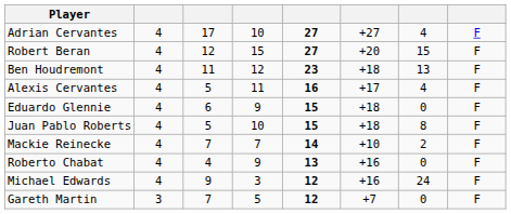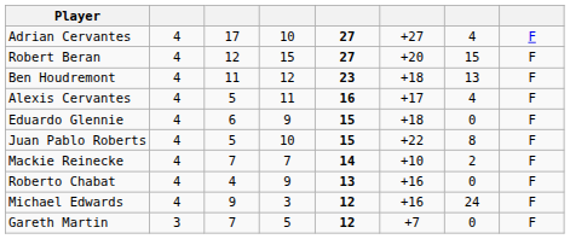 <table class="wikitable sortable" style="text-align:center;">
 <tr>
 <th>Player</th>
 <th width="50px"></th>
 <th width="50px"></th>
 <th width="50px"></th>
 <th width="60px"></th>
 <th width="60px"></th>
 <th width="50px"></th>
 <th width="60px"></th>
 </tr>
 <tr>
 <td style="text-align:left;"> Adrian Cervantes</td>
 <td>4</td>
 <td>17</td>
 <td>10</td>
 <td><strong>27</strong></td>
 <td>+27</td>
 <td>4</td>
 <td><a href='#'>F</a></td>
 </tr>
 <tr>
 <td style="text-align:left;"> Robert Beran</td>
 <td>4</td>
 <td>12</td>
 <td>15</td>
 <td><strong>27</strong></td>
 <td>+20</td>
 <td>15</td>
 <td>F</td>
 </tr>
 <tr>
 <td style="text-align:left;"> Ben Houdremont</td>
 <td>4</td>
 <td>11</td>
 <td>12</td>
 <td><strong>23</strong></td>
 <td>+18</td>
 <td>13</td>
 <td>F</td>
 </tr>
 <tr>
 <td style="text-align:left;"> Alexis Cervantes</td>
 <td>4</td>
 <td>5</td>
 <td>11</td>
 <td><strong>16</strong></td>
 <td>+17</td>
 <td>4</td>
 <td>F</td>
 </tr>
 <tr>
 <td style="text-align:left;"> Eduardo Glennie</td>
 <td>4</td>
 <td>6</td>
 <td>9</td>
 <td><strong>15</strong></td>
 <td>+18</td>
 <td>0</td>
 <td>F</td>
 </tr>
 <tr>
 <td style="text-align:left;"> Juan Pablo Roberts</td>
 <td>4</td>
 <td>5</td>
 <td>10</td>
 <td><strong>15</strong></td>
-<td>+18</td>
+<td>+22</td>
 <td>8</td>
 <td>F</td>
 </tr>
 <tr>
 <td style="text-align:left;"> Mackie Reinecke</td>
 <td>4</td>
 <td>7</td>
 <td>7</td>
 <td><strong>14</strong></td>
 <td>+10</td>
 <td>2</td>
 <td>F</td>
 </tr>
 <tr>
 <td style="text-align:left;"> Roberto Chabat</td>
 <td>4</td>
 <td>4</td>
 <td>9</td>
 <td><strong>13</strong></td>
 <td>+16</td>
 <td>0</td>
 <td>F</td>
 </tr>
 <tr>
 <td style="text-align:left;"> Michael Edwards</td>
 <td>4</td>
 <td>9</td>
 <td>3</td>
 <td><strong>12</strong></td>
 <td>+16</td>
 <td>24</td>
 <td>F</td>
 </tr>
 <tr>
 <td style="text-align:left;"> Gareth Martin</td>
 <td>3</td>
 <td>7</td>
 <td>5</td>
 <td><strong>12</strong></td>
 <td>+7</td>
 <td>0</td>
 <td>F</td>
 </tr>
 </table>
